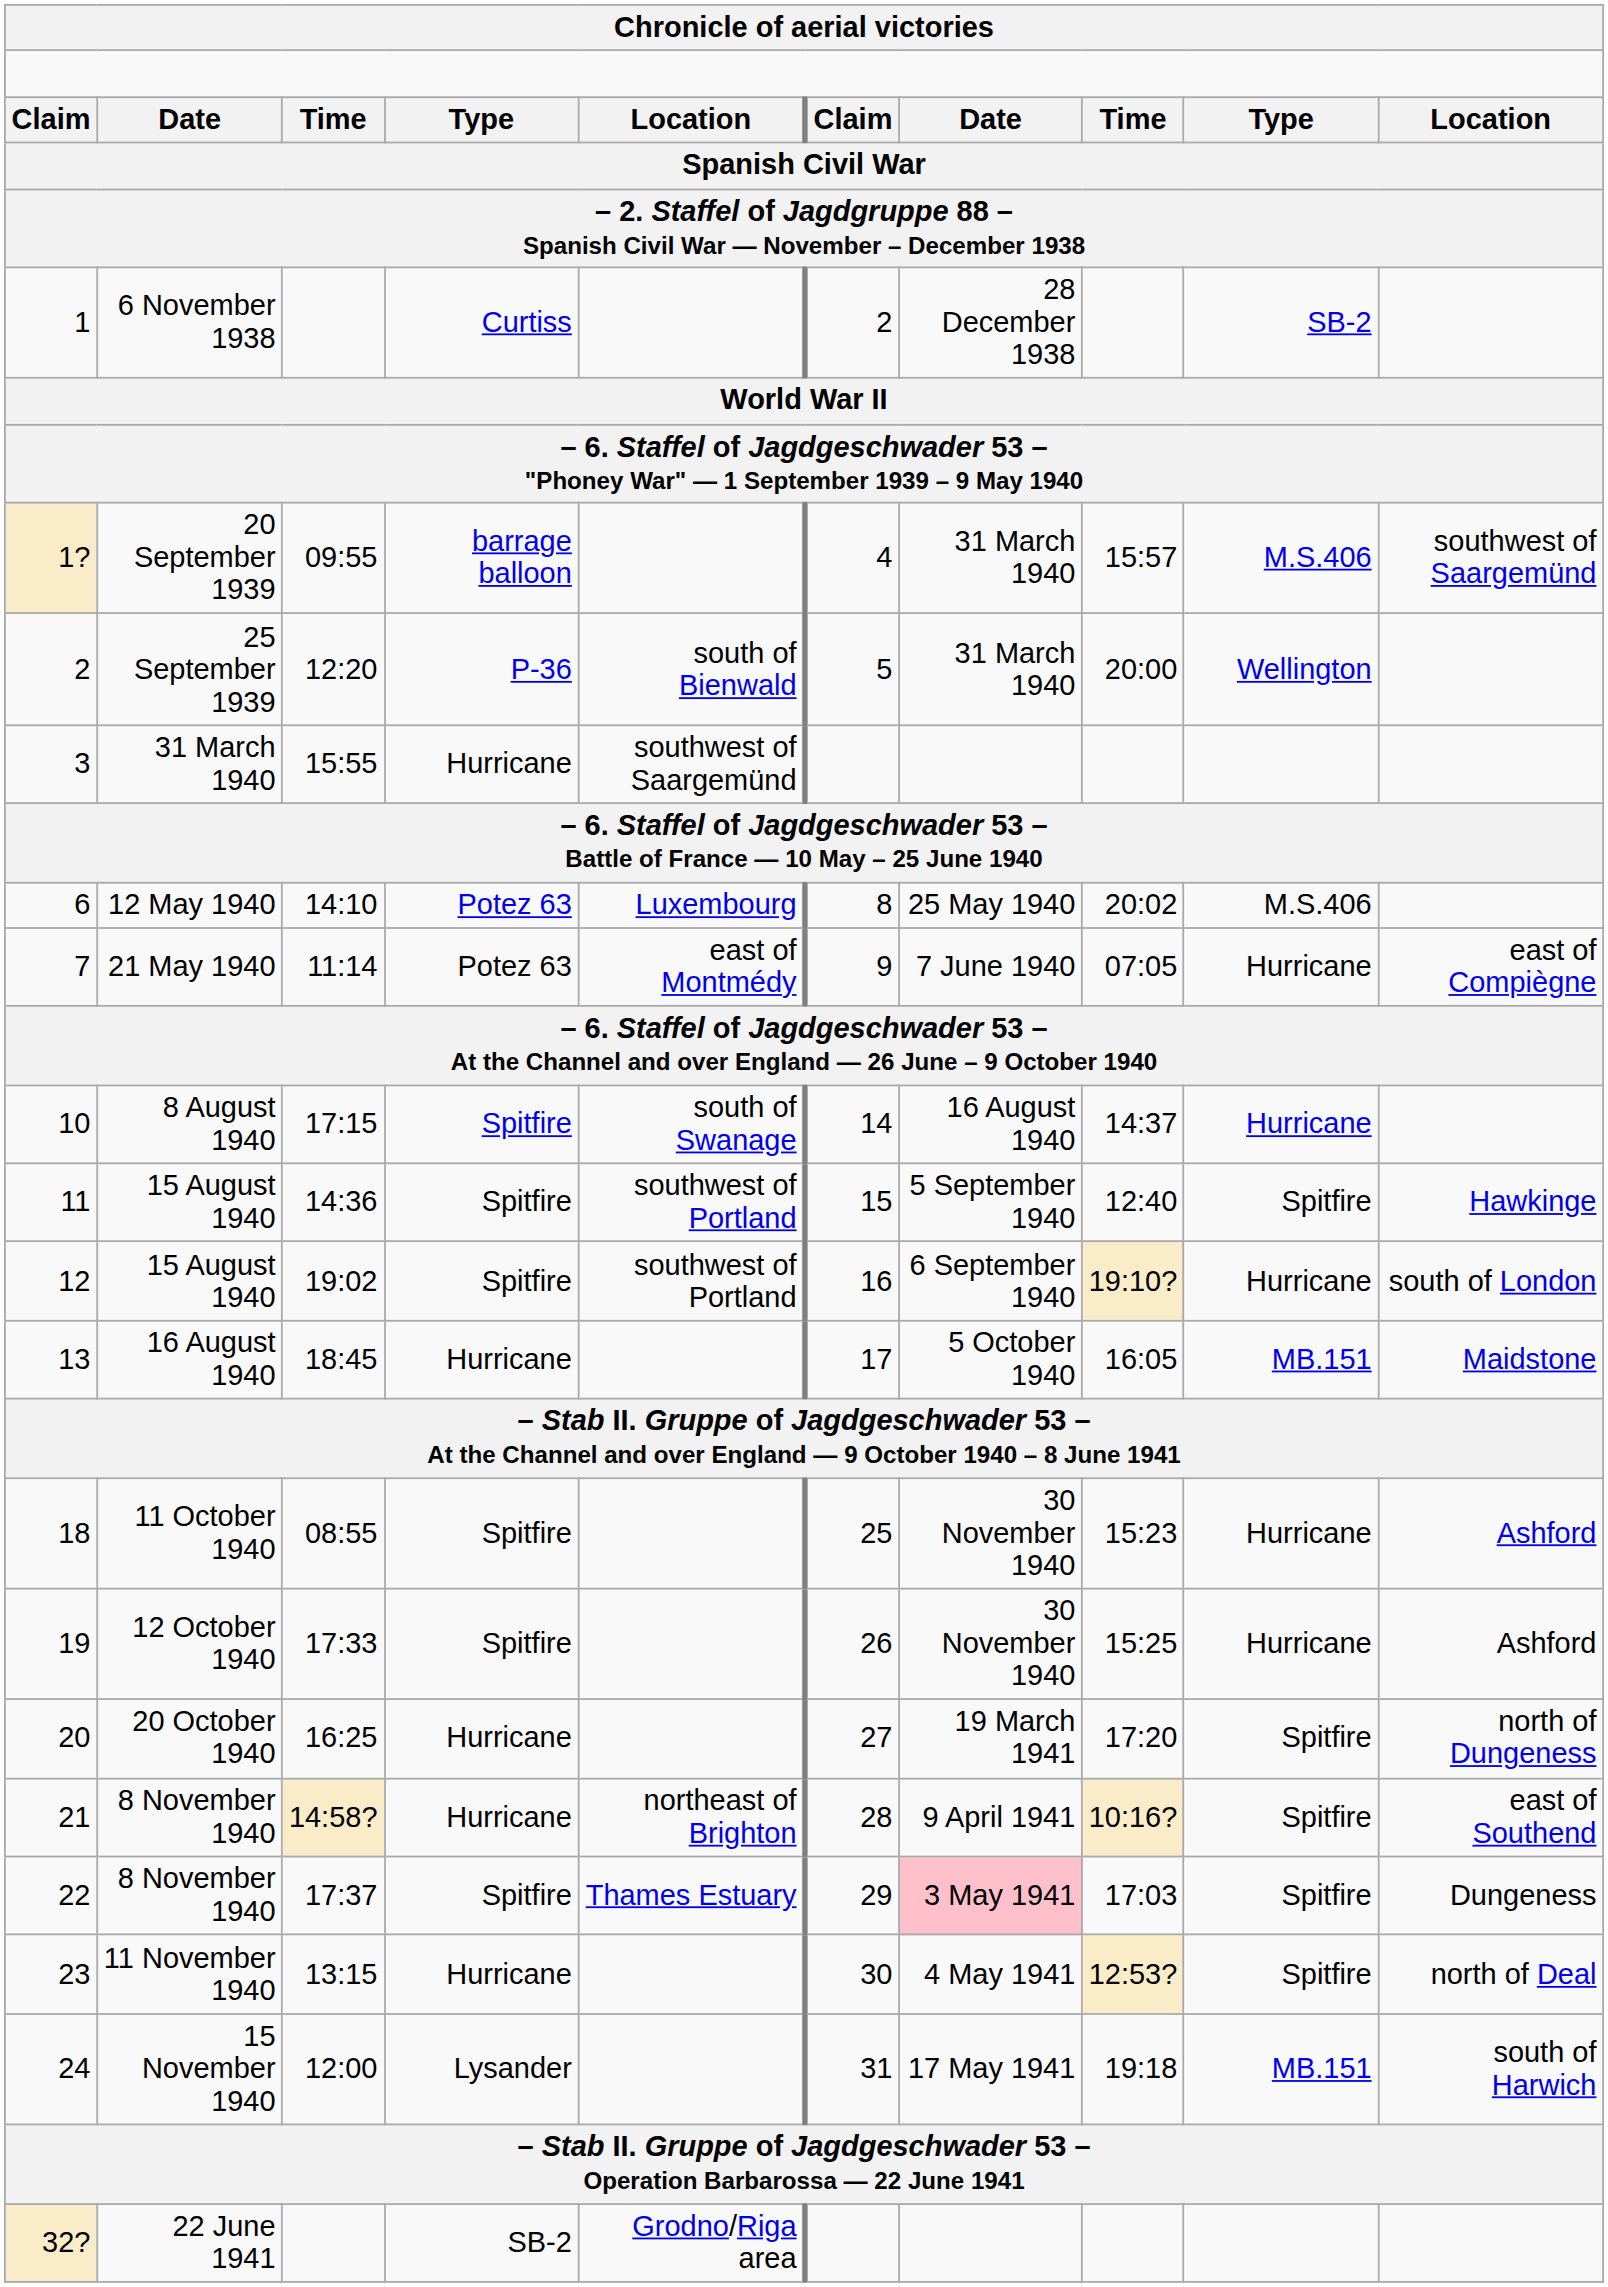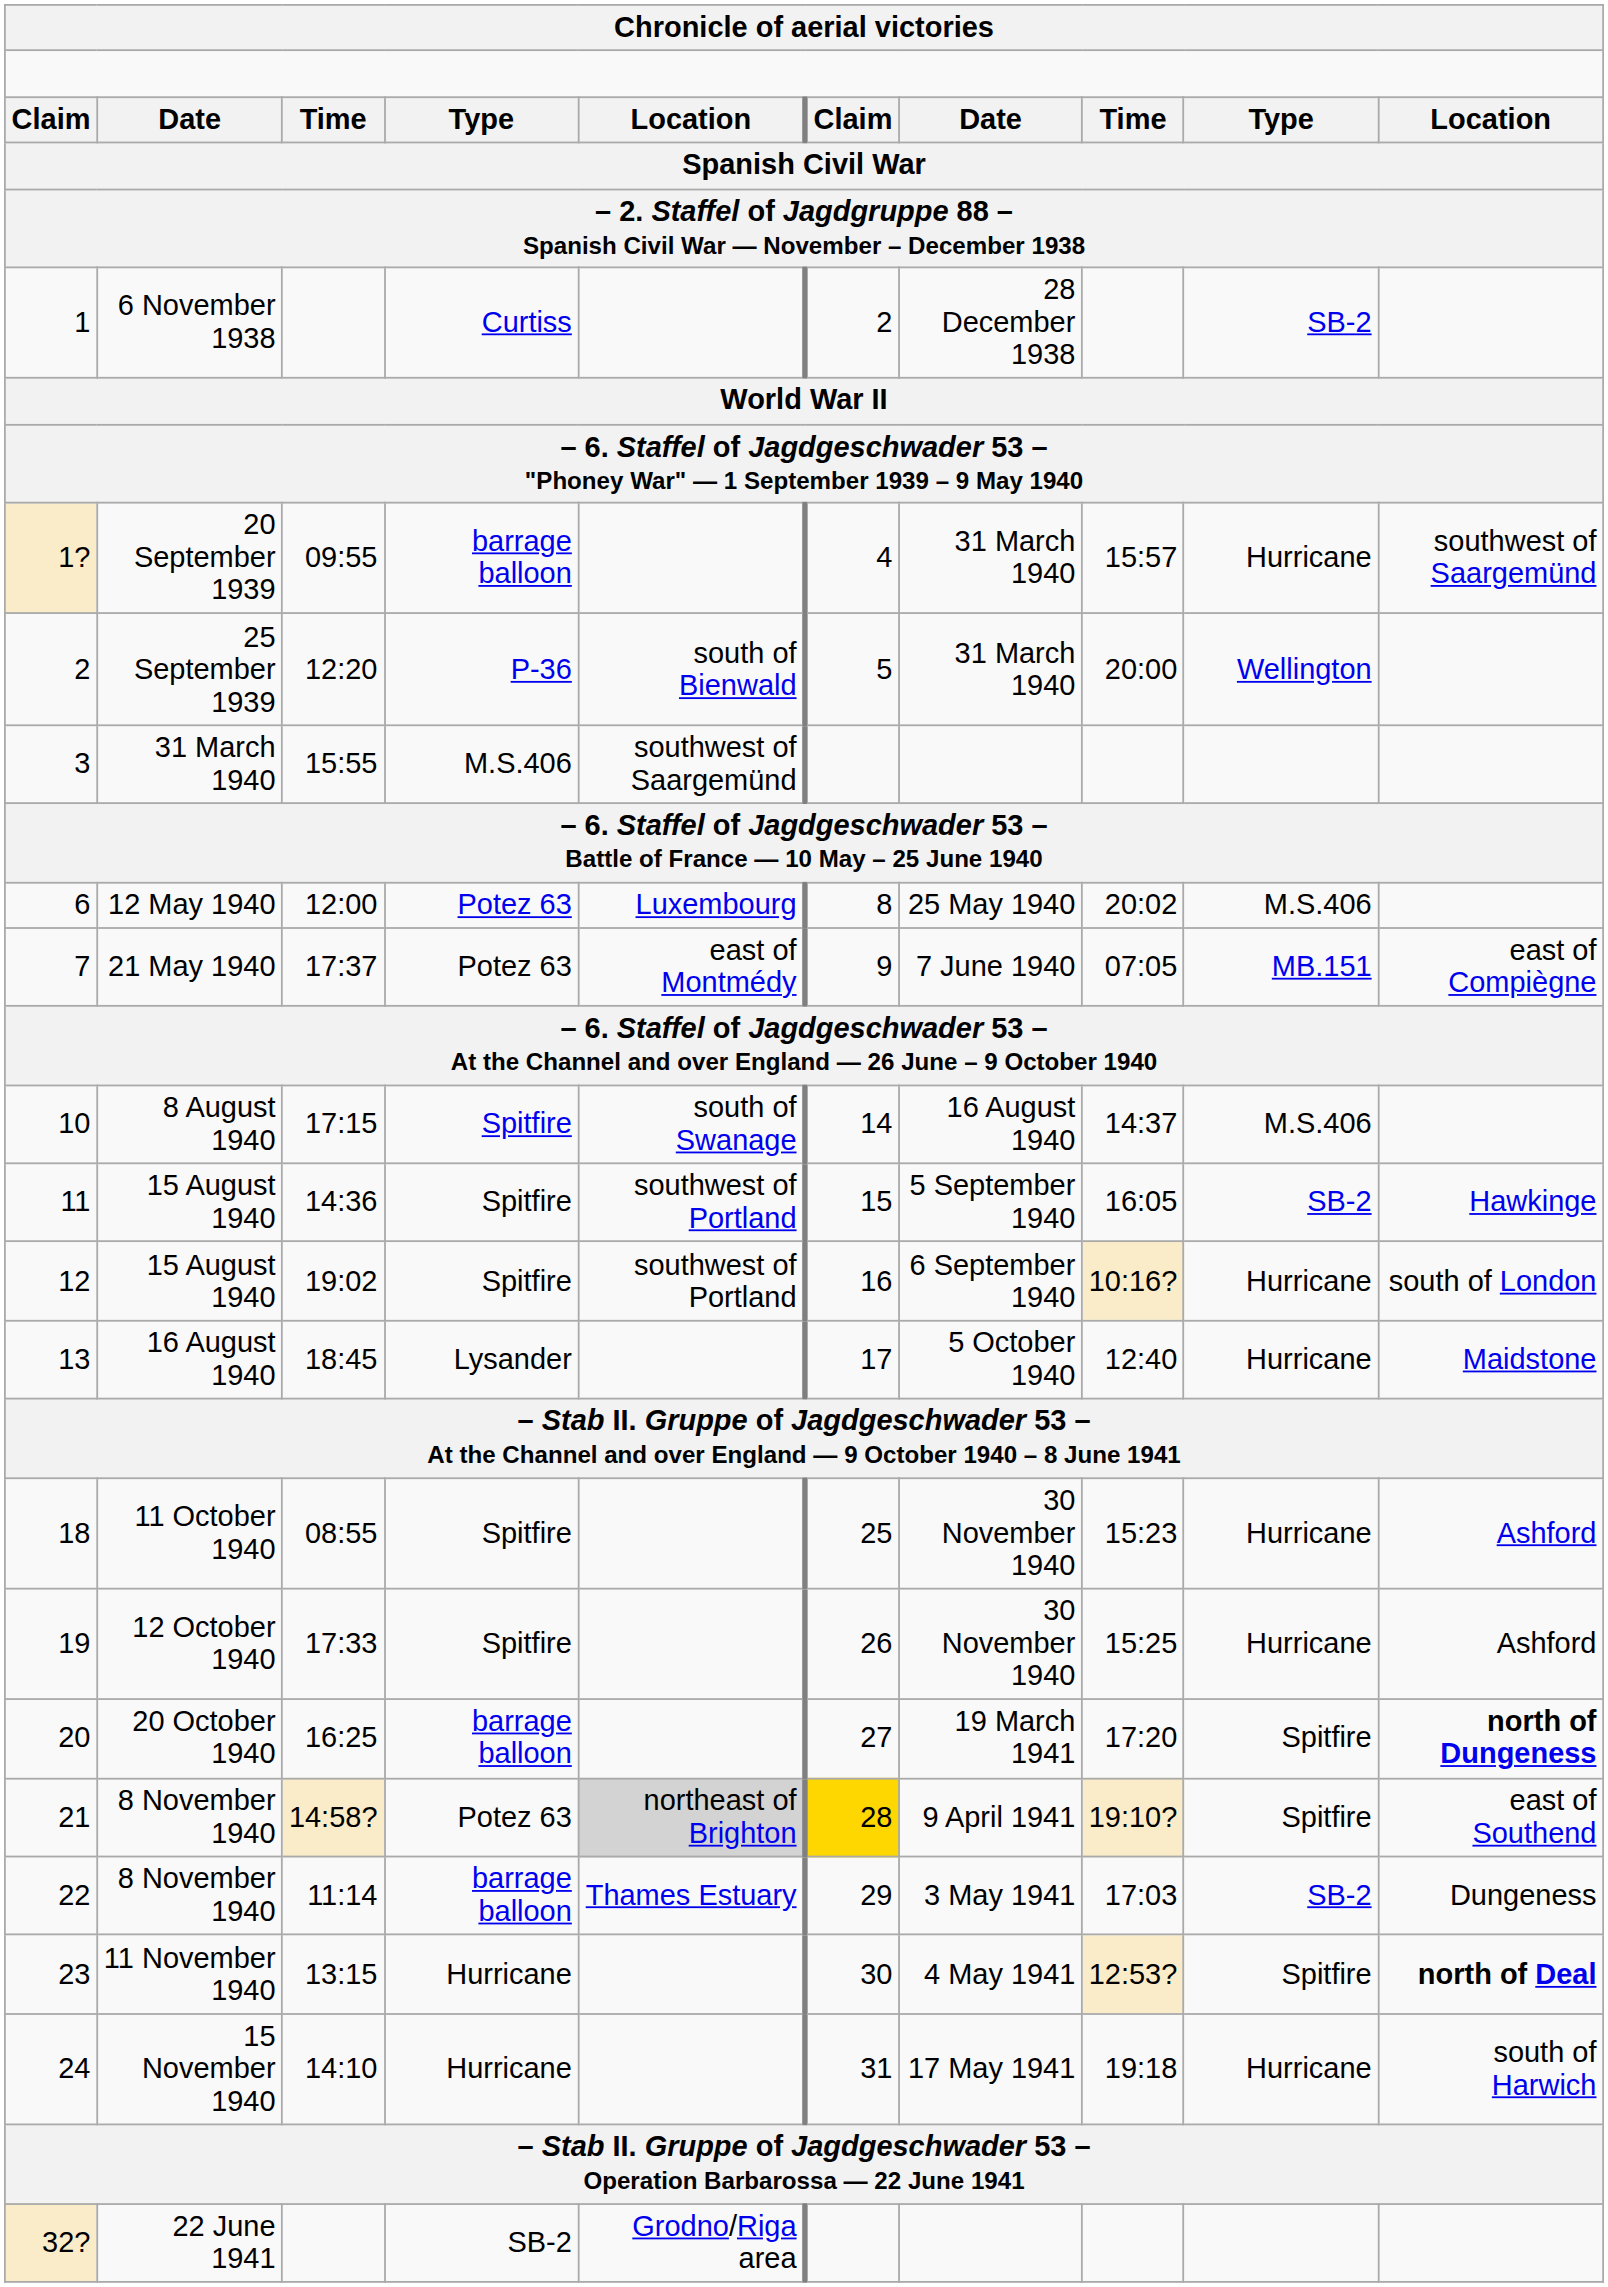 <table class="wikitable plainrowheaders collapsible" style="margin-left: auto; margin-right: auto; border: none; text-align:right; width: 100%;">
 <tr>
 <th colspan="10">Chronicle of aerial victories</th>
 </tr>
 <tr>
 <td colspan="10" style="text-align: left;"><br></td>
 </tr>
 <tr>
 <th scope="col">Claim</th>
 <th scope="col">Date</th>
 <th scope="col">Time</th>
 <th scope="col" width="100px">Type</th>
 <th scope="col">Location</th>
 <th scope="col" style="border-left: 3px solid grey;">Claim</th>
 <th scope="col">Date</th>
 <th scope="col">Time</th>
 <th scope="col" width="100px">Type</th>
 <th scope="col">Location</th>
 </tr>
 <tr>
 <th colspan="10">Spanish Civil War</th>
 </tr>
 <tr>
 <th colspan="10">– 2. <em>Staffel</em> of <em>Jagdgruppe</em> 88 –<br><small>Spanish Civil War — November – December 1938</small></th>
 </tr>
 <tr>
 <td>1</td>
 <td>6 November 1938</td>
 <td></td>
 <td><a href='#'>Curtiss</a></td>
 <td></td>
 <td style="border-left: 3px solid grey;">2</td>
 <td>28 December 1938</td>
 <td></td>
 <td><a href='#'>SB-2</a></td>
 <td></td>
 </tr>
 <tr>
 <th colspan="10">World War II</th>
 </tr>
 <tr>
 <th colspan="10">– 6. <em>Staffel</em> of <em>Jagdgeschwader</em> 53 –<br><small>"Phoney War" — 1 September 1939 – 9 May 1940</small></th>
 </tr>
 <tr>
 <td style="background:#faecc8">1?</td>
 <td>20 September 1939</td>
 <td>09:55</td>
 <td><a href='#'>barrage balloon</a></td>
 <td></td>
 <td style="border-left: 3px solid grey;">4</td>
 <td>31 March 1940</td>
 <td>15:57</td>
-<td><a href='#'>M.S.406</a></td>
+<td>Hurricane</td>
 <td>southwest of <a href='#'>Saargemünd</a></td>
 </tr>
 <tr>
 <td>2</td>
 <td>25 September 1939</td>
 <td>12:20</td>
 <td><a href='#'>P-36</a></td>
 <td>south of <a href='#'>Bienwald</a></td>
 <td style="border-left: 3px solid grey;">5</td>
 <td>31 March 1940</td>
 <td>20:00</td>
 <td><a href='#'>Wellington</a></td>
 <td></td>
 </tr>
 <tr>
 <td>3</td>
 <td>31 March 1940</td>
 <td>15:55</td>
-<td>Hurricane</td>
+<td>M.S.406</td>
 <td>southwest of Saargemünd</td>
 <td style="border-left: 3px solid grey;"></td>
 <td></td>
 <td></td>
 <td></td>
 <td></td>
 </tr>
 <tr>
 <th colspan="10">– 6. <em>Staffel</em> of <em>Jagdgeschwader</em> 53 –<br><small>Battle of France — 10 May – 25 June 1940</small></th>
 </tr>
 <tr>
 <td>6</td>
 <td>12 May 1940</td>
-<td>14:10</td>
+<td>12:00</td>
 <td><a href='#'>Potez 63</a></td>
 <td><a href='#'>Luxembourg</a></td>
 <td style="border-left: 3px solid grey;">8</td>
 <td>25 May 1940</td>
 <td>20:02</td>
 <td>M.S.406</td>
 <td></td>
 </tr>
 <tr>
 <td>7</td>
 <td>21 May 1940</td>
-<td>11:14</td>
+<td>17:37</td>
 <td>Potez 63</td>
 <td>east of <a href='#'>Montmédy</a></td>
 <td style="border-left: 3px solid grey;">9</td>
 <td>7 June 1940</td>
 <td>07:05</td>
-<td>Hurricane</td>
+<td><a href='#'>MB.151</a></td>
 <td>east of <a href='#'>Compiègne</a></td>
 </tr>
 <tr>
 <th colspan="10">– 6. <em>Staffel</em> of <em>Jagdgeschwader</em> 53 –<br><small>At the Channel and over England — 26 June – 9 October 1940</small></th>
 </tr>
 <tr>
 <td>10</td>
 <td>8 August 1940</td>
 <td>17:15</td>
 <td><a href='#'>Spitfire</a></td>
 <td>south of <a href='#'>Swanage</a></td>
 <td style="border-left: 3px solid grey;">14</td>
 <td>16 August 1940</td>
 <td>14:37</td>
-<td><a href='#'>Hurricane</a></td>
+<td>M.S.406</td>
 <td></td>
 </tr>
 <tr>
 <td>11</td>
 <td>15 August 1940</td>
 <td>14:36</td>
 <td>Spitfire</td>
 <td>southwest of <a href='#'>Portland</a></td>
 <td style="border-left: 3px solid grey;">15</td>
 <td>5 September 1940</td>
-<td>12:40</td>
-<td>Spitfire</td>
+<td>16:05</td>
+<td><a href='#'>SB-2</a></td>
 <td><a href='#'>Hawkinge</a></td>
 </tr>
 <tr>
 <td>12</td>
 <td>15 August 1940</td>
 <td>19:02</td>
 <td>Spitfire</td>
 <td> southwest of Portland</td>
 <td style="border-left: 3px solid grey;">16</td>
 <td>6 September 1940</td>
-<td style="background:#faecc8">19:10?</td>
+<td style="background:#faecc8">10:16?</td>
 <td>Hurricane</td>
 <td>south of <a href='#'>London</a></td>
 </tr>
 <tr>
 <td>13</td>
 <td>16 August 1940</td>
 <td>18:45</td>
-<td>Hurricane</td>
+<td>Lysander</td>
 <td></td>
 <td style="border-left: 3px solid grey;">17</td>
 <td>5 October 1940</td>
-<td>16:05</td>
-<td><a href='#'>MB.151</a></td>
+<td>12:40</td>
+<td>Hurricane</td>
 <td><a href='#'>Maidstone</a></td>
 </tr>
 <tr>
 <th colspan="10">– <em>Stab</em> II. <em>Gruppe</em> of <em>Jagdgeschwader</em> 53 –<br><small>At the Channel and over England — 9 October 1940 – 8 June 1941</small></th>
 </tr>
 <tr>
 <td>18</td>
 <td>11 October 1940</td>
 <td>08:55</td>
 <td>Spitfire</td>
 <td></td>
 <td style="border-left: 3px solid grey;">25</td>
 <td>30 November 1940</td>
 <td>15:23</td>
 <td>Hurricane</td>
 <td><a href='#'>Ashford</a></td>
 </tr>
 <tr>
 <td>19</td>
 <td>12 October 1940</td>
 <td>17:33</td>
 <td>Spitfire</td>
 <td></td>
 <td style="border-left: 3px solid grey;">26</td>
 <td>30 November 1940</td>
 <td>15:25</td>
 <td>Hurricane</td>
 <td>Ashford</td>
 </tr>
 <tr>
 <td>20</td>
 <td>20 October 1940</td>
 <td>16:25</td>
-<td>Hurricane</td>
+<td><a href='#'>barrage balloon</a></td>
 <td></td>
 <td style="border-left: 3px solid grey;">27</td>
 <td>19 March 1941</td>
 <td>17:20</td>
 <td>Spitfire</td>
-<td>north of <a href='#'>Dungeness</a></td>
+<td><strong>north of <a href='#'>Dungeness</a></strong></td>
 </tr>
 <tr>
 <td>21</td>
 <td>8 November 1940</td>
 <td style="background:#faecc8">14:58?</td>
-<td>Hurricane</td>
-<td> northeast of <a href='#'>Brighton</a></td>
-<td style="border-left: 3px solid grey;">28</td>
+<td>Potez 63</td>
+<td style="background: lightgrey;"> northeast of <a href='#'>Brighton</a></td>
+<td style="background: gold; border-left: 3px solid grey;">28</td>
 <td>9 April 1941</td>
-<td style="background:#faecc8">10:16?</td>
+<td style="background:#faecc8">19:10?</td>
 <td>Spitfire</td>
 <td>east of <a href='#'>Southend</a></td>
 </tr>
 <tr>
 <td>22</td>
 <td>8 November 1940</td>
-<td>17:37</td>
-<td>Spitfire</td>
+<td>11:14</td>
+<td><a href='#'>barrage balloon</a></td>
 <td><a href='#'>Thames Estuary</a></td>
 <td style="border-left: 3px solid grey;">29</td>
-<td style="background: pink;">3 May 1941</td>
+<td>3 May 1941</td>
 <td>17:03</td>
-<td>Spitfire</td>
+<td><a href='#'>SB-2</a></td>
 <td>Dungeness</td>
 </tr>
 <tr>
 <td>23</td>
 <td>11 November 1940</td>
 <td>13:15</td>
 <td>Hurricane</td>
 <td></td>
 <td style="border-left: 3px solid grey;">30</td>
 <td>4 May 1941</td>
 <td style="background:#faecc8">12:53?</td>
 <td>Spitfire</td>
-<td>north of <a href='#'>Deal</a></td>
+<td><strong>north of <a href='#'>Deal</a></strong></td>
 </tr>
 <tr>
 <td>24</td>
 <td>15 November 1940</td>
-<td>12:00</td>
-<td>Lysander</td>
+<td>14:10</td>
+<td>Hurricane</td>
 <td></td>
 <td style="border-left: 3px solid grey;">31</td>
 <td>17 May 1941</td>
 <td>19:18</td>
-<td><a href='#'>MB.151</a></td>
+<td>Hurricane</td>
 <td> south of <a href='#'>Harwich</a></td>
 </tr>
 <tr>
 <th colspan="10">– <em>Stab</em> II. <em>Gruppe</em> of <em>Jagdgeschwader</em> 53 –<br><small>Operation Barbarossa — 22 June 1941</small></th>
 </tr>
 <tr>
 <td style="background:#faecc8">32?</td>
 <td>22 June 1941</td>
 <td></td>
 <td>SB-2</td>
 <td><a href='#'>Grodno</a>/<a href='#'>Riga</a> area</td>
 <td style="border-left: 3px solid grey;"></td>
 <td></td>
 <td></td>
 <td></td>
 <td></td>
 </tr>
 </table>
